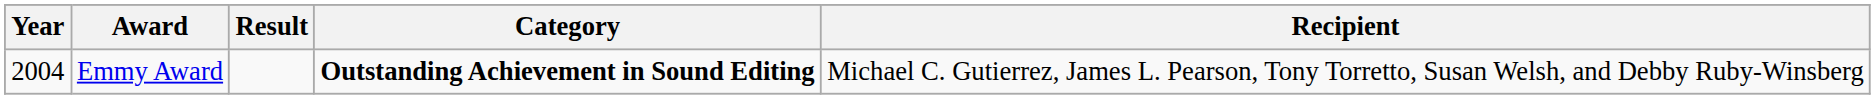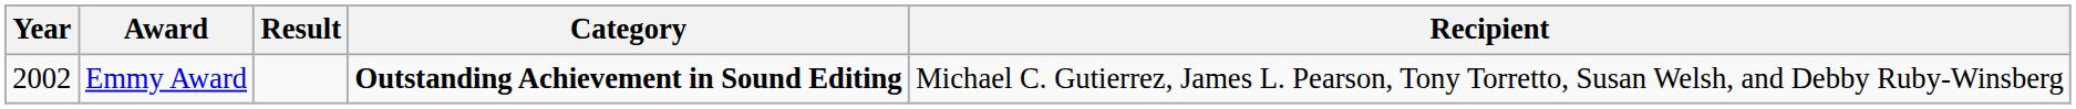 <table class="wikitable" style="font-size: 90%;">
 <tr>
 <th>Year</th>
 <th>Award</th>
 <th>Result</th>
 <th>Category</th>
 <th>Recipient</th>
 </tr>
 <tr>
-<td>2004</td>
+<td>2002</td>
 <td><a href='#'>Emmy Award</a></td>
 <td></td>
 <td><strong>Outstanding Achievement in Sound Editing</strong></td>
 <td>Michael C. Gutierrez, James L. Pearson, Tony Torretto, Susan Welsh, and Debby Ruby-Winsberg</td>
 </tr>
 </table>
